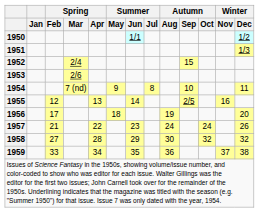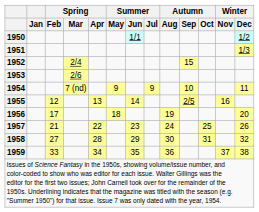 <table class="wikitable" style="font-size: 10pt; line-height: 11pt; margin-left: 2em; text-align: center; float: right">
 <tr>
 <th></th>
 <th></th>
 <th colspan="3">Spring</th>
 <th colspan="3">Summer</th>
 <th colspan="3">Autumn</th>
 <th colspan="2">Winter</th>
 </tr>
 <tr>
 <th></th>
 <th>Jan</th>
 <th>Feb</th>
 <th>Mar</th>
 <th>Apr</th>
 <th>May</th>
 <th>Jun</th>
 <th>Jul</th>
 <th>Aug</th>
 <th>Sep</th>
 <th>Oct</th>
 <th>Nov</th>
 <th>Dec</th>
 </tr>
 <tr>
 <th>1950</th>
 <td></td>
 <td></td>
 <td></td>
 <td></td>
 <td></td>
 <td bgcolor=#ccffff><u>1/1</u></td>
 <td></td>
 <td></td>
 <td></td>
 <td></td>
 <td></td>
 <td bgcolor=#ccffff><u>1/2</u></td>
 </tr>
 <tr>
 <th>1951</th>
 <td></td>
 <td></td>
 <td></td>
 <td></td>
 <td></td>
 <td></td>
 <td></td>
 <td></td>
 <td></td>
 <td></td>
 <td></td>
 <td bgcolor=#ffff99><u>1/3</u></td>
 </tr>
 <tr>
 <th>1952</th>
 <td></td>
 <td></td>
 <td bgcolor=#ffff99><u>2/4</u></td>
 <td></td>
 <td></td>
 <td></td>
 <td></td>
 <td></td>
 <td bgcolor=#ffff99>15</td>
 <td></td>
 <td></td>
 <td></td>
 </tr>
 <tr>
 <th>1953</th>
 <td></td>
 <td></td>
 <td bgcolor=#ffff99><u>2/6</u></td>
 <td></td>
 <td></td>
 <td></td>
 <td></td>
 <td></td>
 <td></td>
 <td></td>
 <td></td>
 <td></td>
 </tr>
 <tr>
 <th>1954</th>
 <td></td>
 <td></td>
 <td bgcolor=#ffff99>7 (nd)</td>
 <td></td>
 <td bgcolor=#ffff99>9</td>
 <td></td>
-<td bgcolor=#ffff99>8</td>
+<td bgcolor=#ffff99>9</td>
 <td></td>
 <td bgcolor=#ffff99>10</td>
 <td></td>
 <td></td>
 <td bgcolor=#ffff99>11</td>
 </tr>
 <tr>
 <th>1955</th>
 <td></td>
 <td bgcolor=#ffff99>12</td>
 <td></td>
 <td bgcolor=#ffff99>13</td>
 <td></td>
 <td bgcolor=#ffff99>14</td>
 <td></td>
 <td></td>
 <td bgcolor=#ffff99><u>2/5</u></td>
 <td></td>
 <td bgcolor=#ffff99>16</td>
 <td></td>
 </tr>
 <tr>
 <th>1956</th>
 <td></td>
 <td bgcolor=#ffff99>17</td>
 <td></td>
 <td></td>
 <td bgcolor=#ffff99>18</td>
 <td></td>
 <td></td>
 <td bgcolor=#ffff99>19</td>
 <td></td>
 <td></td>
 <td></td>
 <td bgcolor=#ffff99>20</td>
 </tr>
 <tr>
 <th>1957</th>
 <td></td>
 <td bgcolor=#ffff99>21</td>
 <td></td>
 <td bgcolor=#ffff99>22</td>
 <td></td>
 <td bgcolor=#ffff99>23</td>
 <td></td>
 <td bgcolor=#ffff99>24</td>
 <td></td>
-<td bgcolor=#ffff99>24</td>
+<td bgcolor=#ffff99>25</td>
 <td></td>
 <td bgcolor=#ffff99>26</td>
 </tr>
 <tr>
 <th>1958</th>
 <td></td>
 <td bgcolor=#ffff99>27</td>
 <td></td>
 <td bgcolor=#ffff99>28</td>
 <td></td>
 <td bgcolor=#ffff99>29</td>
 <td></td>
 <td bgcolor=#ffff99>30</td>
 <td></td>
-<td bgcolor=#ffff99>32</td>
+<td bgcolor=#ffff99>31</td>
 <td></td>
 <td bgcolor=#ffff99>32</td>
 </tr>
 <tr>
 <th>1959</th>
 <td></td>
 <td bgcolor=#ffff99>33</td>
 <td></td>
 <td bgcolor=#ffff99>34</td>
 <td></td>
 <td bgcolor=#ffff99>35</td>
 <td></td>
 <td bgcolor=#ffff99>36</td>
 <td></td>
 <td></td>
 <td bgcolor=#ffff99>37</td>
 <td bgcolor=#ffff99>38</td>
 </tr>
 <tr>
 <td colspan="13" style="font-size: 8pt; text-align:left">Issues of <em>Science Fantasy</em> in the 1950s, showing volume/issue number, and<br>color-coded to show who was editor for each issue. Walter Gillings was the<br>editor for the first two issues; John Carnell took over for the remainder of the<br>1950s. Underlining indicates that the magazine was titled with the season (e.g.<br>"Summer 1950") for that issue. Issue 7 was only dated with the year, 1954.</td>
 </tr>
 </table>
